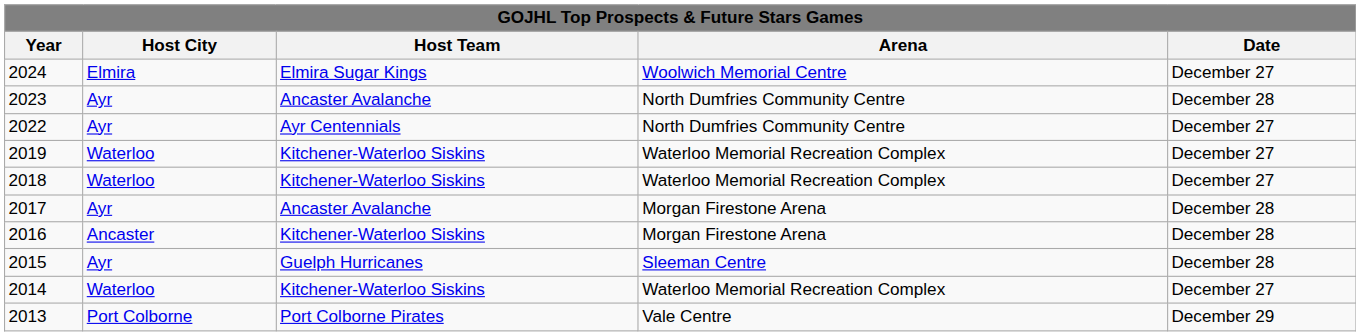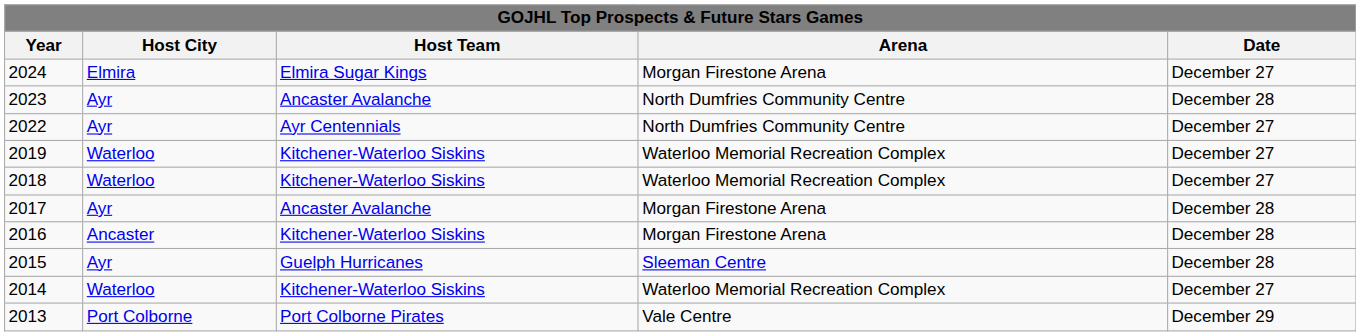 <table class="wikitable" style="width: 100%">
 <tr>
 <td style="background:gray; text-align:center;" colspan="6"><strong><span>GOJHL Top Prospects & Future Stars Games</span></strong></td>
 </tr>
 <tr>
 <th>Year</th>
 <th>Host City</th>
 <th>Host Team</th>
 <th>Arena</th>
 <th>Date</th>
 </tr>
 <tr>
 <td>2024</td>
 <td><a href='#'>Elmira</a></td>
 <td><a href='#'>Elmira Sugar Kings</a></td>
-<td><a href='#'>Woolwich Memorial Centre</a></td>
+<td>Morgan Firestone Arena</td>
 <td>December 27</td>
 </tr>
 <tr>
 <td>2023</td>
 <td><a href='#'>Ayr</a></td>
 <td><a href='#'>Ancaster Avalanche</a></td>
 <td>North Dumfries Community Centre</td>
 <td>December 28</td>
 </tr>
 <tr>
 <td>2022</td>
 <td><a href='#'>Ayr</a></td>
 <td><a href='#'>Ayr Centennials</a></td>
 <td>North Dumfries Community Centre</td>
 <td>December 27</td>
 </tr>
 <tr>
 <td>2019</td>
 <td><a href='#'>Waterloo</a></td>
 <td><a href='#'>Kitchener-Waterloo Siskins</a></td>
 <td>Waterloo Memorial Recreation Complex</td>
 <td>December 27</td>
 </tr>
 <tr>
 <td>2018</td>
 <td><a href='#'>Waterloo</a></td>
 <td><a href='#'>Kitchener-Waterloo Siskins</a></td>
 <td>Waterloo Memorial Recreation Complex</td>
 <td>December 27</td>
 </tr>
 <tr>
 <td>2017</td>
 <td><a href='#'>Ayr</a></td>
 <td><a href='#'>Ancaster Avalanche</a></td>
 <td>Morgan Firestone Arena</td>
 <td>December 28</td>
 </tr>
 <tr>
 <td>2016</td>
 <td><a href='#'>Ancaster</a></td>
 <td><a href='#'>Kitchener-Waterloo Siskins</a></td>
 <td>Morgan Firestone Arena</td>
 <td>December 28</td>
 </tr>
 <tr>
 <td>2015</td>
 <td><a href='#'>Ayr</a></td>
 <td><a href='#'>Guelph Hurricanes</a></td>
 <td><a href='#'>Sleeman Centre</a></td>
 <td>December 28</td>
 </tr>
 <tr>
 <td>2014</td>
 <td><a href='#'>Waterloo</a></td>
 <td><a href='#'>Kitchener-Waterloo Siskins</a></td>
 <td>Waterloo Memorial Recreation Complex</td>
 <td>December 27</td>
 </tr>
 <tr>
 <td>2013</td>
 <td><a href='#'>Port Colborne</a></td>
 <td><a href='#'>Port Colborne Pirates</a></td>
 <td>Vale Centre</td>
 <td>December 29</td>
 </tr>
 </table>
